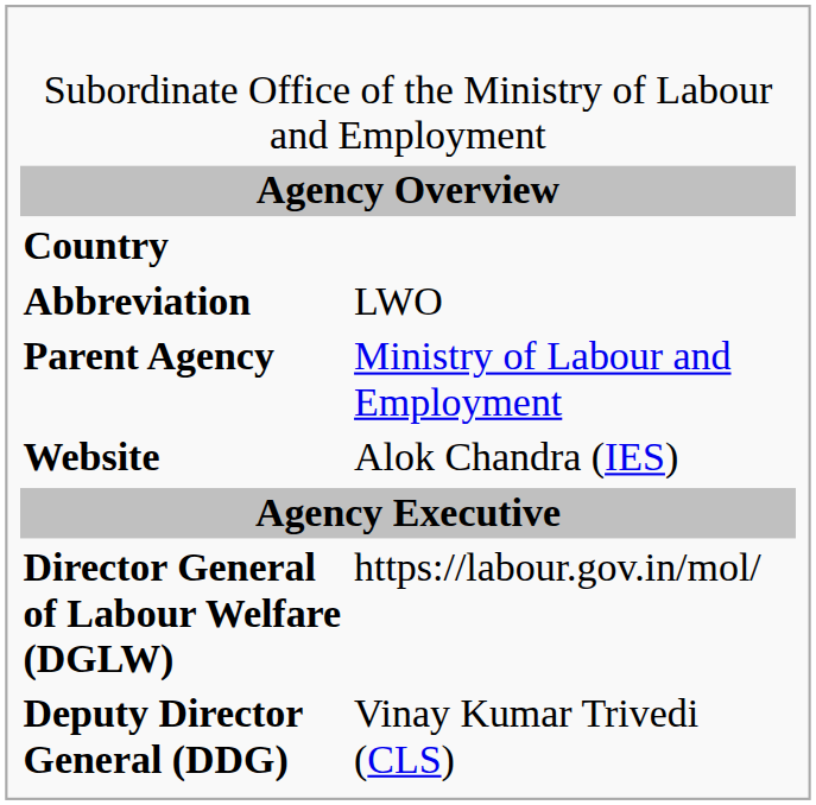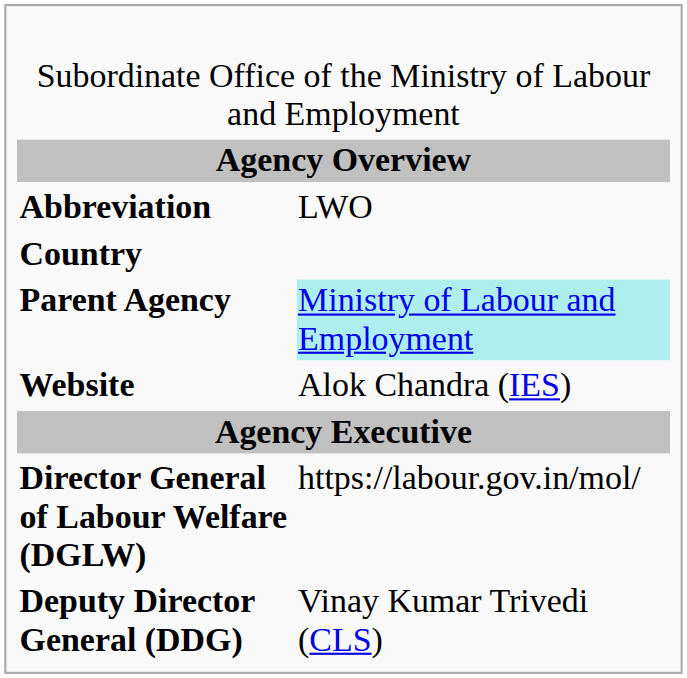 <table class="infobox" style="width:20em;">
 <tr>
 <td colspan=2 style="text-align:center;"> <br> Subordinate Office of the Ministry of Labour and Employment</td>
 </tr>
 <tr>
 <th colspan=2 bgcolor="#C0C0C0" style="text-align:center;">Agency Overview</th>
 </tr>
 <tr>
+<td><strong>Abbreviation</strong></td>
+<td>LWO</td>
+</tr>
+<tr>
 <td><strong>Country</strong></td>
 <td></td>
 </tr>
 <tr>
-<td><strong>Abbreviation</strong></td>
-<td>LWO</td>
-</tr>
-<tr>
 <td><strong>Parent Agency</strong></td>
-<td><a href='#'>Ministry of Labour and Employment</a></td>
+<td style="background: paleturquoise;"><a href='#'>Ministry of Labour and Employment</a></td>
 </tr>
 <tr>
 <td><strong>Website</strong></td>
 <td>Alok Chandra (<a href='#'>IES</a>)</td>
 </tr>
 <tr>
 <th colspan=2 style="text-align:center;" bgcolor="#C0C0C0">Agency Executive</th>
 </tr>
 <tr>
 <td><strong>Director General of Labour Welfare (DGLW)</strong></td>
 <td>https://labour.gov.in/mol/</td>
 </tr>
 <tr>
 <td><strong>Deputy Director General (DDG)</strong></td>
 <td>Vinay Kumar Trivedi (<a href='#'>CLS</a>)</td>
 </tr>
 </table>
